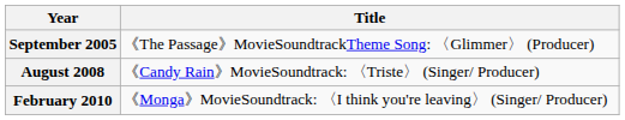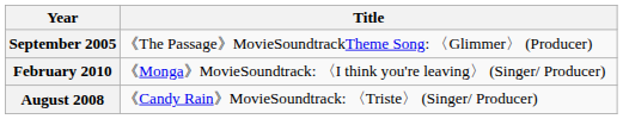 <table class="wikitable">
 <tr>
 <th align="left">Year</th>
 <th align="left">Title</th>
 </tr>
 <tr>
 <th>September 2005</th>
 <td width=500>《The Passage》MovieSoundtrack<a href='#'>Theme Song</a>: 〈Glimmer〉 (Producer)</td>
 </tr>
 <tr>
+<th>February 2010</th>
+<td width=500>《<a href='#'>Monga</a>》MovieSoundtrack: 〈I think you're leaving〉 (Singer/ Producer)</td>
+</tr>
+<tr>
 <th>August 2008</th>
 <td width=500>《<a href='#'>Candy Rain</a>》MovieSoundtrack: 〈Triste〉 (Singer/ Producer)</td>
 </tr>
-<tr>
-<th>February 2010</th>
-<td width=500>《<a href='#'>Monga</a>》MovieSoundtrack: 〈I think you're leaving〉 (Singer/ Producer)</td>
-</tr>
 </table>
